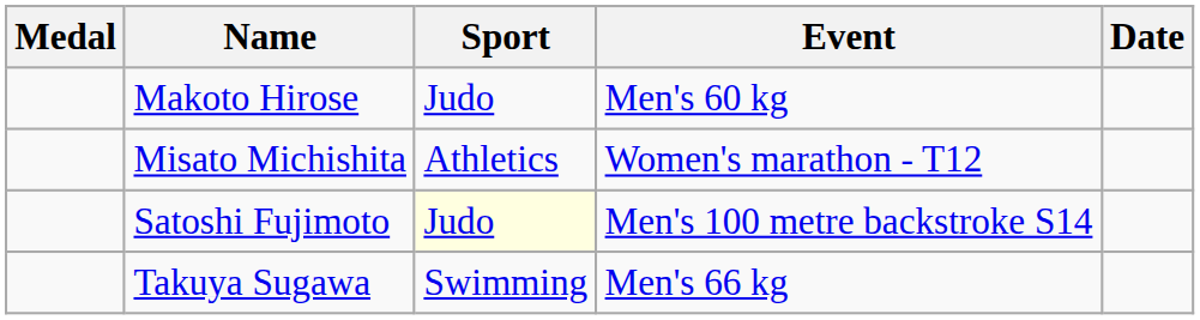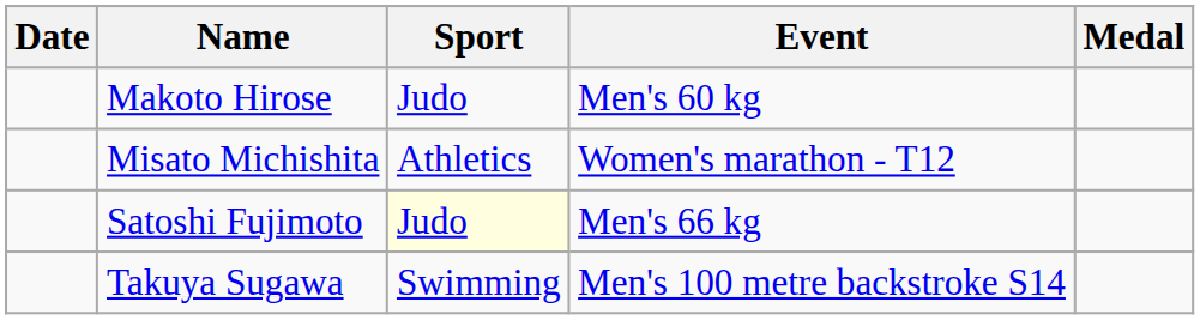 <table class="wikitable sortable" style="font-size: 95%">
 <tr>
-<th>Medal</th>
+<th>Date</th>
 <th>Name</th>
 <th>Sport</th>
 <th>Event</th>
-<th>Date</th>
+<th>Medal</th>
 </tr>
 <tr>
 <td></td>
 <td><a href='#'>Makoto Hirose</a></td>
 <td><a href='#'>Judo</a></td>
 <td><a href='#'>Men's 60 kg</a></td>
 <td></td>
 </tr>
 <tr>
 <td></td>
 <td><a href='#'>Misato Michishita</a></td>
 <td><a href='#'>Athletics</a></td>
 <td><a href='#'>Women's marathon - T12</a></td>
 <td></td>
 </tr>
 <tr>
 <td></td>
 <td><a href='#'>Satoshi Fujimoto</a></td>
 <td style="background: lightyellow;"><a href='#'>Judo</a></td>
-<td><a href='#'>Men's 100 metre backstroke S14</a></td>
+<td><a href='#'>Men's 66 kg</a></td>
 <td></td>
 </tr>
 <tr>
 <td></td>
 <td><a href='#'>Takuya Sugawa</a></td>
 <td><a href='#'>Swimming</a></td>
-<td><a href='#'>Men's 66 kg</a></td>
+<td><a href='#'>Men's 100 metre backstroke S14</a></td>
 <td></td>
 </tr>
 </table>
